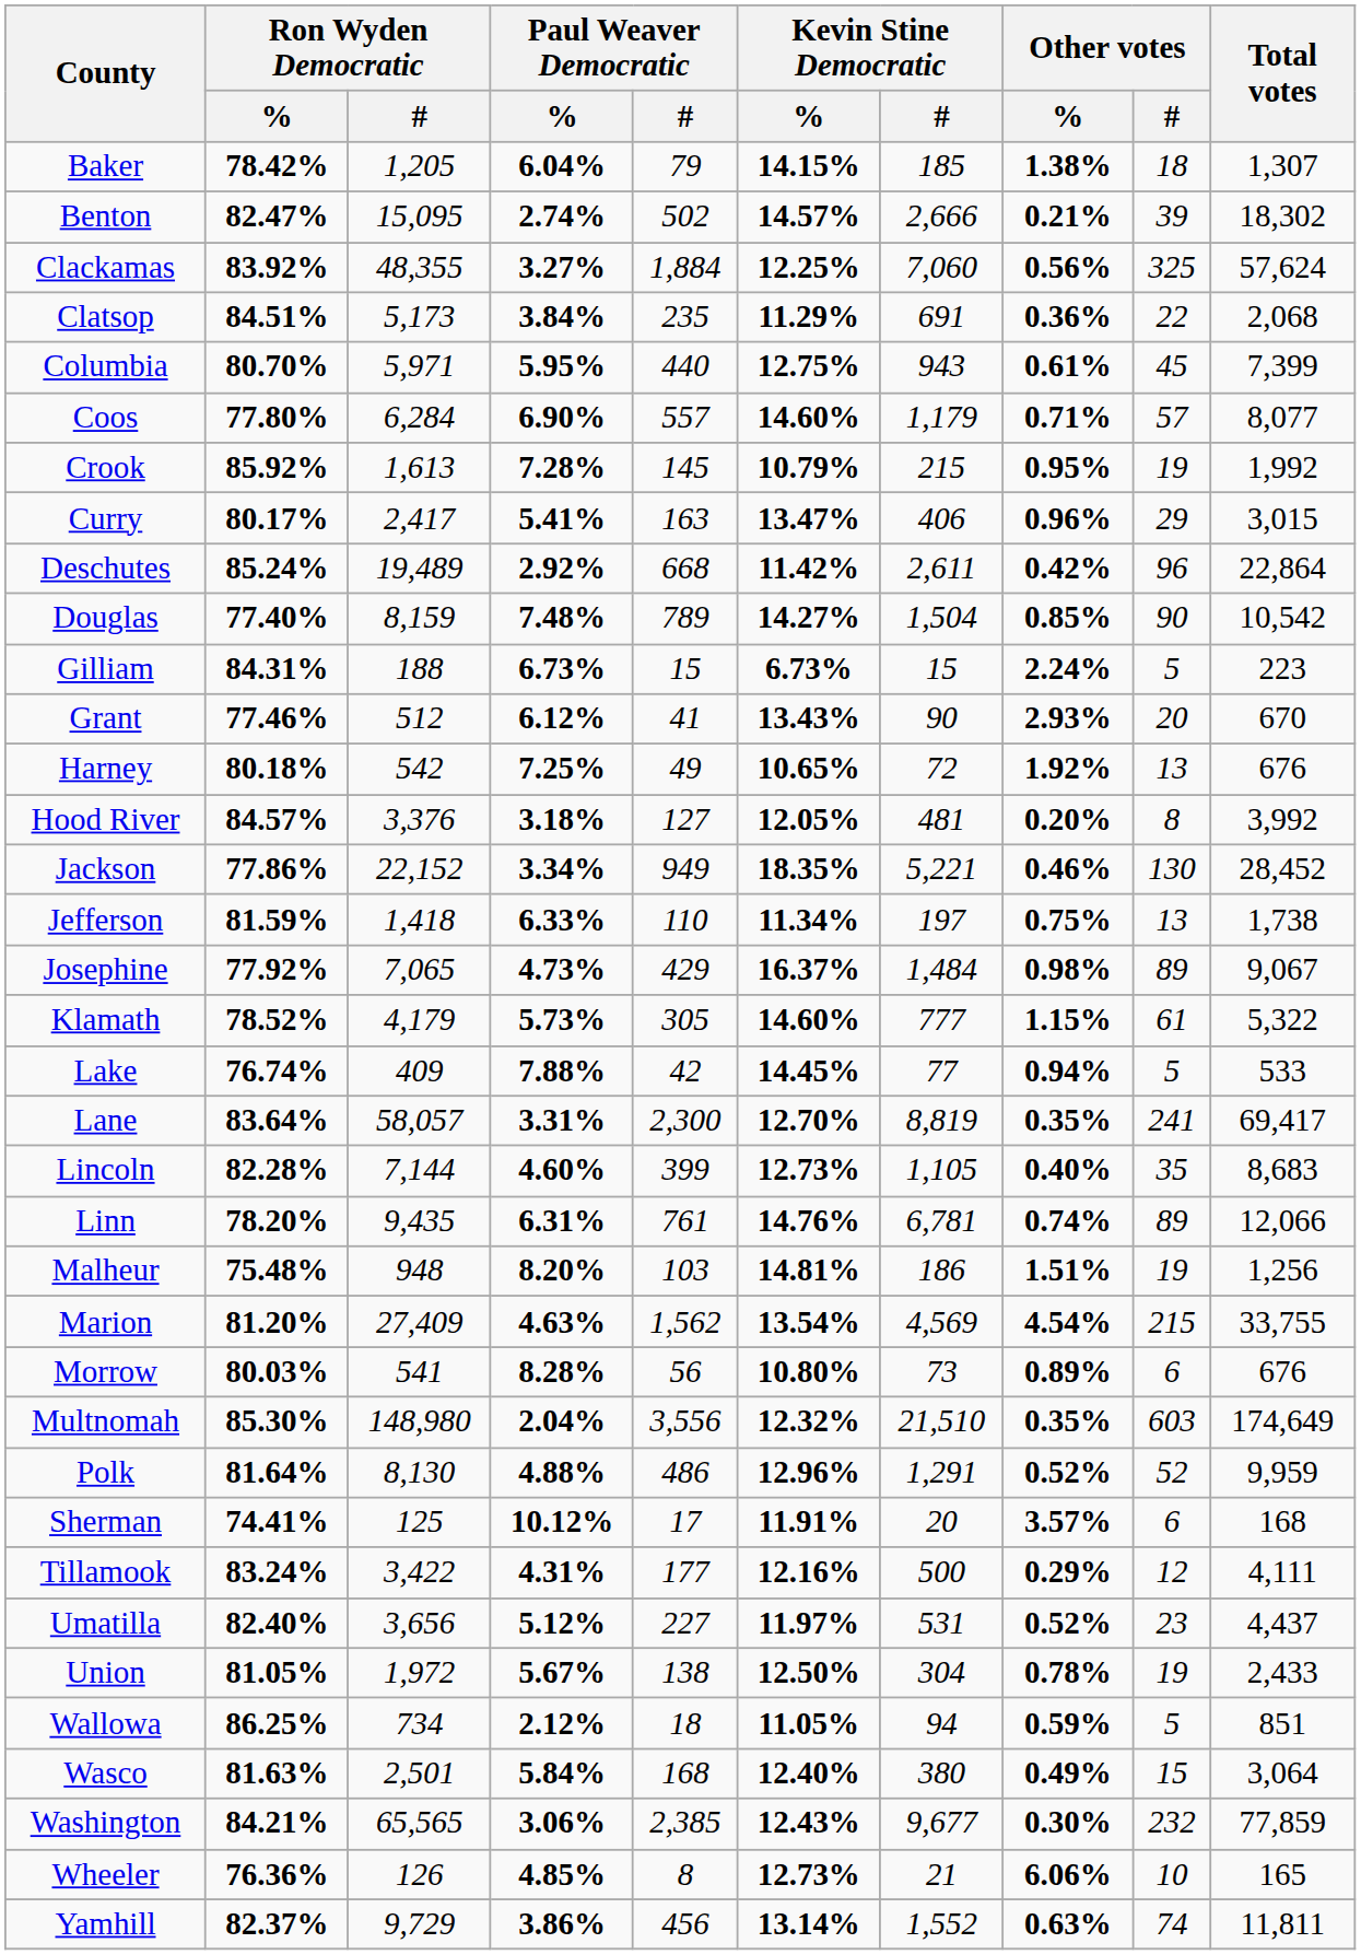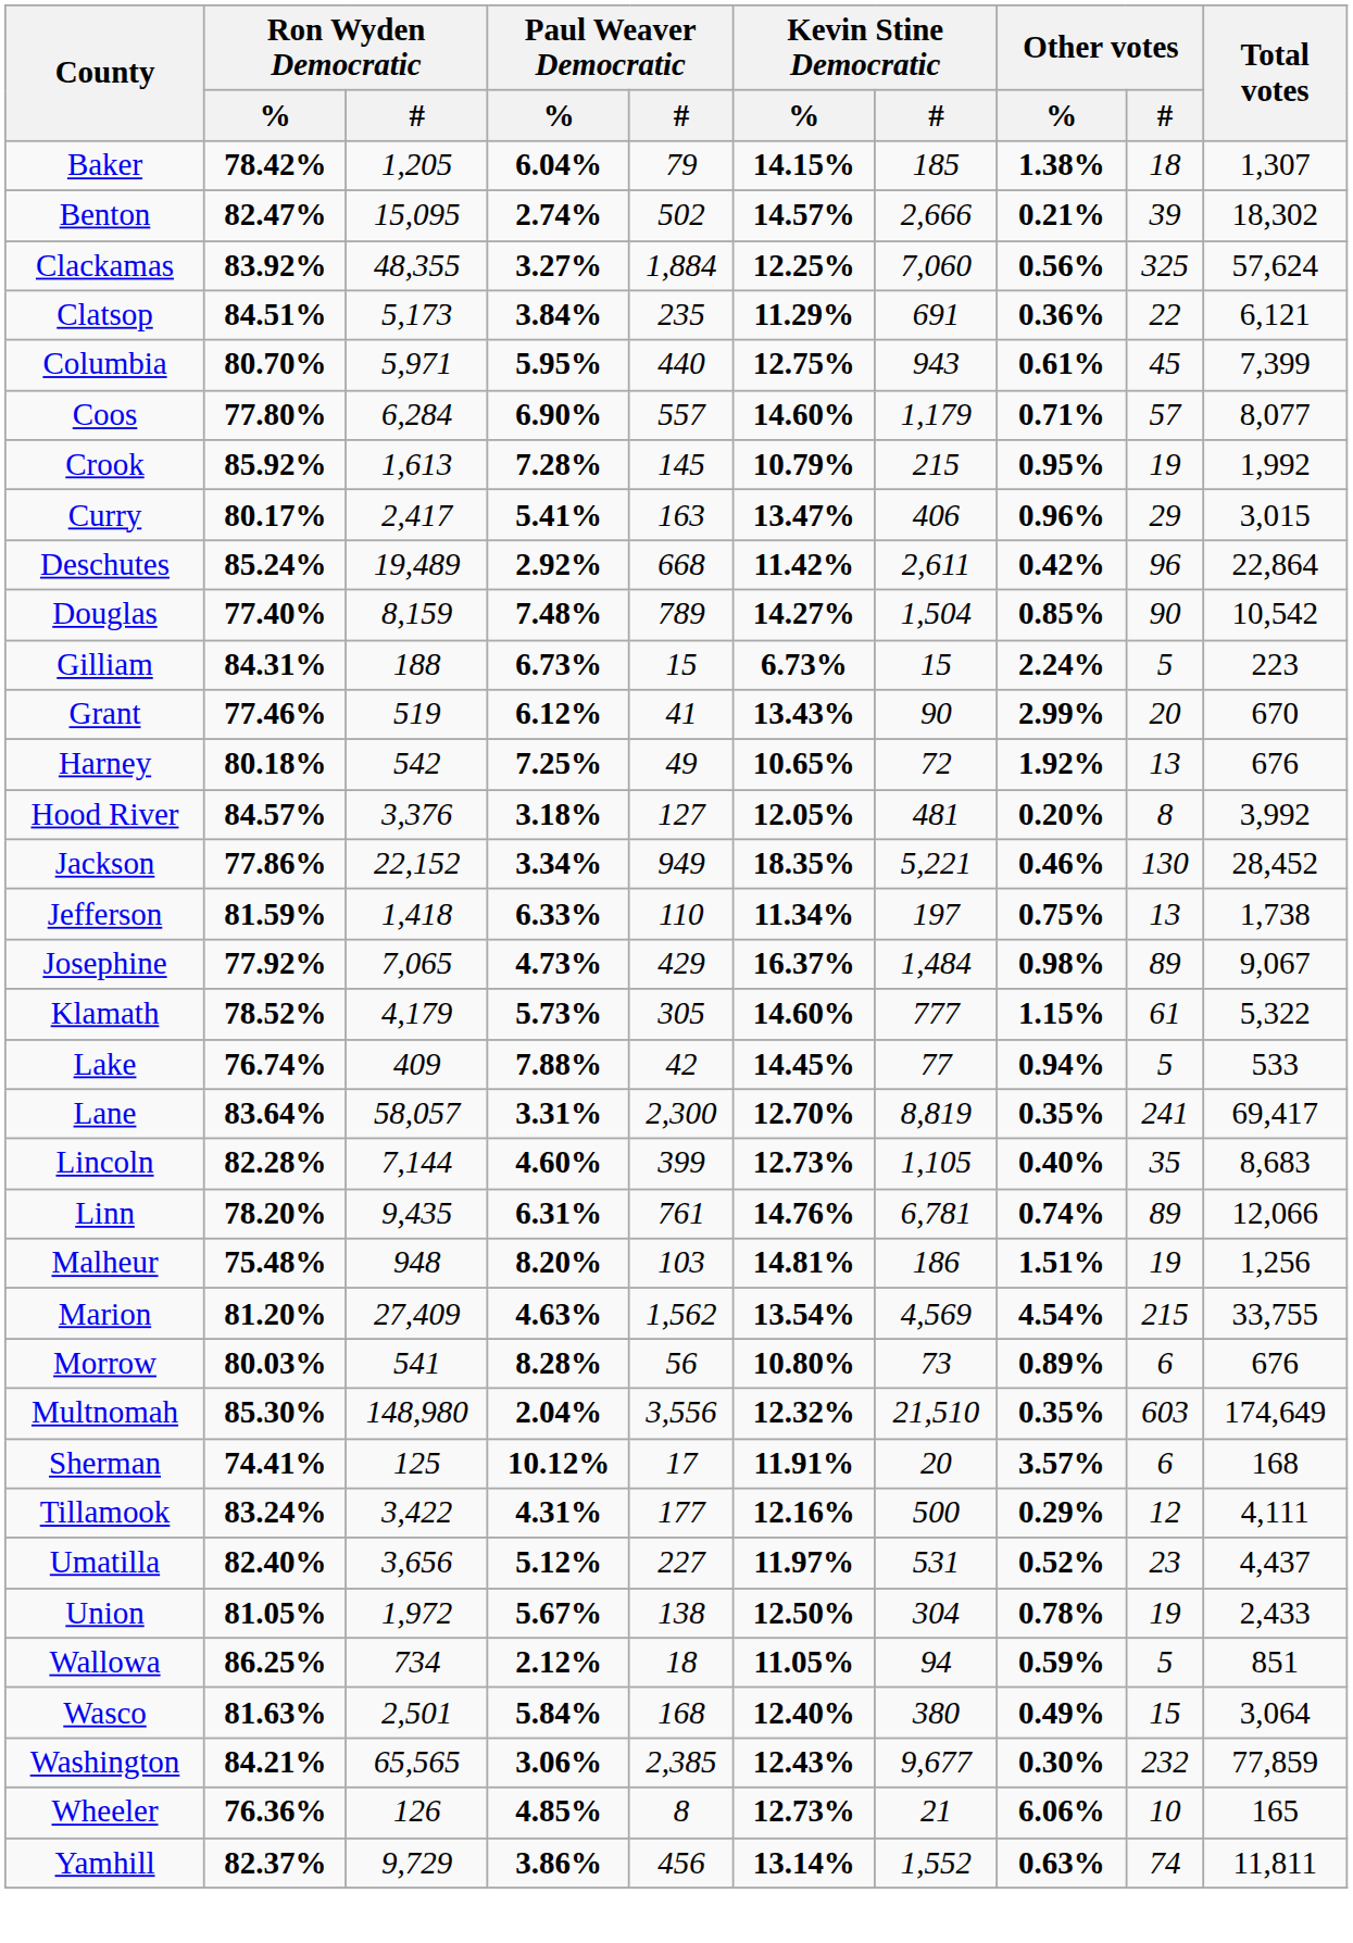 <table width="54%" class="wikitable sortable">
 <tr>
 <th rowspan="2" colspan="1" style="text-align:center">County</th>
 <th colspan="2" style="text-align: center;">Ron Wyden<br><em>Democratic</em></th>
 <th colspan="2" style="text-align: center;">Paul Weaver<br><em>Democratic</em></th>
 <th colspan="2" style="text-align: center;">Kevin Stine<br><em>Democratic</em></th>
 <th colspan="2" style="text-align: center;">Other votes</th>
 <th rowspan="2" colspan="1" style="text-align: center;">Total<br>votes</th>
 </tr>
 <tr>
 <th colspan="1" style="text-align: center;">%</th>
 <th colspan="1" style="text-align: center;">#</th>
 <th colspan="1" style="text-align: center;">%</th>
 <th colspan="1" style="text-align: center;">#</th>
 <th colspan="1" style="text-align: center;">%</th>
 <th colspan="1" style="text-align: center;">#</th>
 <th colspan="1" style="text-align: center;">%</th>
 <th colspan="1" style="text-align: center;">#</th>
 </tr>
 <tr>
 <td align="center"  ><a href='#'>Baker</a></td>
 <td align="center"><strong>78.42%</strong></td>
 <td align="center"><em>1,205</em></td>
 <td align="center"><strong>6.04%</strong></td>
 <td align="center"><em>79</em></td>
 <td align="center"><strong>14.15%</strong></td>
 <td align="center"><em>185</em></td>
 <td align="center"><strong>1.38%</strong></td>
 <td align="center"><em>18</em></td>
 <td align="center">1,307</td>
 </tr>
 <tr>
 <td align="center"  ><a href='#'>Benton</a></td>
 <td align="center"><strong>82.47%</strong></td>
 <td align="center"><em>15,095</em></td>
 <td align="center"><strong>2.74%</strong></td>
 <td align="center"><em>502</em></td>
 <td align="center"><strong>14.57%</strong></td>
 <td align="center"><em>2,666</em></td>
 <td align="center"><strong>0.21%</strong></td>
 <td align="center"><em>39</em></td>
 <td align="center">18,302</td>
 </tr>
 <tr>
 <td align="center"  ><a href='#'>Clackamas</a></td>
 <td align="center"><strong>83.92%</strong></td>
 <td align="center"><em>48,355</em></td>
 <td align="center"><strong>3.27%</strong></td>
 <td align="center"><em>1,884</em></td>
 <td align="center"><strong>12.25%</strong></td>
 <td align="center"><em>7,060</em></td>
 <td align="center"><strong>0.56%</strong></td>
 <td align="center"><em>325</em></td>
 <td align="center">57,624</td>
 </tr>
 <tr>
 <td align="center"  ><a href='#'>Clatsop</a></td>
 <td align="center"><strong>84.51%</strong></td>
 <td align="center"><em>5,173</em></td>
 <td align="center"><strong>3.84%</strong></td>
 <td align="center"><em>235</em></td>
 <td align="center"><strong>11.29%</strong></td>
 <td align="center"><em>691</em></td>
 <td align="center"><strong>0.36%</strong></td>
 <td align="center"><em>22</em></td>
-<td align="center">2,068</td>
+<td align="center">6,121</td>
 </tr>
 <tr>
 <td align="center"  ><a href='#'>Columbia</a></td>
 <td align="center"><strong>80.70%</strong></td>
 <td align="center"><em>5,971</em></td>
 <td align="center"><strong>5.95%</strong></td>
 <td align="center"><em>440</em></td>
 <td align="center"><strong>12.75%</strong></td>
 <td align="center"><em>943</em></td>
 <td align="center"><strong>0.61%</strong></td>
 <td align="center"><em>45</em></td>
 <td align="center">7,399</td>
 </tr>
 <tr>
 <td align="center"  ><a href='#'>Coos</a></td>
 <td align="center"><strong>77.80%</strong></td>
 <td align="center"><em>6,284</em></td>
 <td align="center"><strong>6.90%</strong></td>
 <td align="center"><em>557</em></td>
 <td align="center"><strong>14.60%</strong></td>
 <td align="center"><em>1,179</em></td>
 <td align="center"><strong>0.71%</strong></td>
 <td align="center"><em>57</em></td>
 <td align="center">8,077</td>
 </tr>
 <tr>
 <td align="center"  ><a href='#'>Crook</a></td>
 <td align="center"><strong>85.92%</strong></td>
 <td align="center"><em>1,613</em></td>
 <td align="center"><strong>7.28%</strong></td>
 <td align="center"><em>145</em></td>
 <td align="center"><strong>10.79%</strong></td>
 <td align="center"><em>215</em></td>
 <td align="center"><strong>0.95%</strong></td>
 <td align="center"><em>19</em></td>
 <td align="center">1,992</td>
 </tr>
 <tr>
 <td align="center"  ><a href='#'>Curry</a></td>
 <td align="center"><strong>80.17%</strong></td>
 <td align="center"><em>2,417</em></td>
 <td align="center"><strong>5.41%</strong></td>
 <td align="center"><em>163</em></td>
 <td align="center"><strong>13.47%</strong></td>
 <td align="center"><em>406</em></td>
 <td align="center"><strong>0.96%</strong></td>
 <td align="center"><em>29</em></td>
 <td align="center">3,015</td>
 </tr>
 <tr>
 <td align="center"  ><a href='#'>Deschutes</a></td>
 <td align="center"><strong>85.24%</strong></td>
 <td align="center"><em>19,489</em></td>
 <td align="center"><strong>2.92%</strong></td>
 <td align="center"><em>668</em></td>
 <td align="center"><strong>11.42%</strong></td>
 <td align="center"><em>2,611</em></td>
 <td align="center"><strong>0.42%</strong></td>
 <td align="center"><em>96</em></td>
 <td align="center">22,864</td>
 </tr>
 <tr>
 <td align="center"  ><a href='#'>Douglas</a></td>
 <td align="center"><strong>77.40%</strong></td>
 <td align="center"><em>8,159</em></td>
 <td align="center"><strong>7.48%</strong></td>
 <td align="center"><em>789</em></td>
 <td align="center"><strong>14.27%</strong></td>
 <td align="center"><em>1,504</em></td>
 <td align="center"><strong>0.85%</strong></td>
 <td align="center"><em>90</em></td>
 <td align="center">10,542</td>
 </tr>
 <tr>
 <td align="center"  ><a href='#'>Gilliam</a></td>
 <td align="center"><strong>84.31%</strong></td>
 <td align="center"><em>188</em></td>
 <td align="center"><strong>6.73%</strong></td>
 <td align="center"><em>15</em></td>
 <td align="center"><strong>6.73%</strong></td>
 <td align="center"><em>15</em></td>
 <td align="center"><strong>2.24%</strong></td>
 <td align="center"><em>5</em></td>
 <td align="center">223</td>
 </tr>
 <tr>
 <td align="center"  ><a href='#'>Grant</a></td>
 <td align="center"><strong>77.46%</strong></td>
-<td align="center"><em>512</em></td>
+<td align="center"><em>519</em></td>
 <td align="center"><strong>6.12%</strong></td>
 <td align="center"><em>41</em></td>
 <td align="center"><strong>13.43%</strong></td>
 <td align="center"><em>90</em></td>
-<td align="center"><strong>2.93%</strong></td>
+<td align="center"><strong>2.99%</strong></td>
 <td align="center"><em>20</em></td>
 <td align="center">670</td>
 </tr>
 <tr>
 <td align="center"  ><a href='#'>Harney</a></td>
 <td align="center"><strong>80.18%</strong></td>
 <td align="center"><em>542</em></td>
 <td align="center"><strong>7.25%</strong></td>
 <td align="center"><em>49</em></td>
 <td align="center"><strong>10.65%</strong></td>
 <td align="center"><em>72</em></td>
 <td align="center"><strong>1.92%</strong></td>
 <td align="center"><em>13</em></td>
 <td align="center">676</td>
 </tr>
 <tr>
 <td align="center"  ><a href='#'>Hood River</a></td>
 <td align="center"><strong>84.57%</strong></td>
 <td align="center"><em>3,376</em></td>
 <td align="center"><strong>3.18%</strong></td>
 <td align="center"><em>127</em></td>
 <td align="center"><strong>12.05%</strong></td>
 <td align="center"><em>481</em></td>
 <td align="center"><strong>0.20%</strong></td>
 <td align="center"><em>8</em></td>
 <td align="center">3,992</td>
 </tr>
 <tr>
 <td align="center"  ><a href='#'>Jackson</a></td>
 <td align="center"><strong>77.86%</strong></td>
 <td align="center"><em>22,152</em></td>
 <td align="center"><strong>3.34%</strong></td>
 <td align="center"><em>949</em></td>
 <td align="center"><strong>18.35%</strong></td>
 <td align="center"><em>5,221</em></td>
 <td align="center"><strong>0.46%</strong></td>
 <td align="center"><em>130</em></td>
 <td align="center">28,452</td>
 </tr>
 <tr>
 <td align="center"  ><a href='#'>Jefferson</a></td>
 <td align="center"><strong>81.59%</strong></td>
 <td align="center"><em>1,418</em></td>
 <td align="center"><strong>6.33%</strong></td>
 <td align="center"><em>110</em></td>
 <td align="center"><strong>11.34%</strong></td>
 <td align="center"><em>197</em></td>
 <td align="center"><strong>0.75%</strong></td>
 <td align="center"><em>13</em></td>
 <td align="center">1,738</td>
 </tr>
 <tr>
 <td align="center"  ><a href='#'>Josephine</a></td>
 <td align="center"><strong>77.92%</strong></td>
 <td align="center"><em>7,065</em></td>
 <td align="center"><strong>4.73%</strong></td>
 <td align="center"><em>429</em></td>
 <td align="center"><strong>16.37%</strong></td>
 <td align="center"><em>1,484</em></td>
 <td align="center"><strong>0.98%</strong></td>
 <td align="center"><em>89</em></td>
 <td align="center">9,067</td>
 </tr>
 <tr>
 <td align="center"  ><a href='#'>Klamath</a></td>
 <td align="center"><strong>78.52%</strong></td>
 <td align="center"><em>4,179</em></td>
 <td align="center"><strong>5.73%</strong></td>
 <td align="center"><em>305</em></td>
 <td align="center"><strong>14.60%</strong></td>
 <td align="center"><em>777</em></td>
 <td align="center"><strong>1.15%</strong></td>
 <td align="center"><em>61</em></td>
 <td align="center">5,322</td>
 </tr>
 <tr>
 <td align="center"  ><a href='#'>Lake</a></td>
 <td align="center"><strong>76.74%</strong></td>
 <td align="center"><em>409</em></td>
 <td align="center"><strong>7.88%</strong></td>
 <td align="center"><em>42</em></td>
 <td align="center"><strong>14.45%</strong></td>
 <td align="center"><em>77</em></td>
 <td align="center"><strong>0.94%</strong></td>
 <td align="center"><em>5</em></td>
 <td align="center">533</td>
 </tr>
 <tr>
 <td align="center"  ><a href='#'>Lane</a></td>
 <td align="center"><strong>83.64%</strong></td>
 <td align="center"><em>58,057</em></td>
 <td align="center"><strong>3.31%</strong></td>
 <td align="center"><em>2,300</em></td>
 <td align="center"><strong>12.70%</strong></td>
 <td align="center"><em>8,819</em></td>
 <td align="center"><strong>0.35%</strong></td>
 <td align="center"><em>241</em></td>
 <td align="center">69,417</td>
 </tr>
 <tr>
 <td align="center"  ><a href='#'>Lincoln</a></td>
 <td align="center"><strong>82.28%</strong></td>
 <td align="center"><em>7,144</em></td>
 <td align="center"><strong>4.60%</strong></td>
 <td align="center"><em>399</em></td>
 <td align="center"><strong>12.73%</strong></td>
 <td align="center"><em>1,105</em></td>
 <td align="center"><strong>0.40%</strong></td>
 <td align="center"><em>35</em></td>
 <td align="center">8,683</td>
 </tr>
 <tr>
 <td align="center"  ><a href='#'>Linn</a></td>
 <td align="center"><strong>78.20%</strong></td>
 <td align="center"><em>9,435</em></td>
 <td align="center"><strong>6.31%</strong></td>
 <td align="center"><em>761</em></td>
 <td align="center"><strong>14.76%</strong></td>
 <td align="center"><em>6,781</em></td>
 <td align="center"><strong>0.74%</strong></td>
 <td align="center"><em>89</em></td>
 <td align="center">12,066</td>
 </tr>
 <tr>
 <td align="center"  ><a href='#'>Malheur</a></td>
 <td align="center"><strong>75.48%</strong></td>
 <td align="center"><em>948</em></td>
 <td align="center"><strong>8.20%</strong></td>
 <td align="center"><em>103</em></td>
 <td align="center"><strong>14.81%</strong></td>
 <td align="center"><em>186</em></td>
 <td align="center"><strong>1.51%</strong></td>
 <td align="center"><em>19</em></td>
 <td align="center">1,256</td>
 </tr>
 <tr>
 <td align="center"  ><a href='#'>Marion</a></td>
 <td align="center"><strong>81.20%</strong></td>
 <td align="center"><em>27,409</em></td>
 <td align="center"><strong>4.63%</strong></td>
 <td align="center"><em>1,562</em></td>
 <td align="center"><strong>13.54%</strong></td>
 <td align="center"><em>4,569</em></td>
 <td align="center"><strong>4.54%</strong></td>
 <td align="center"><em>215</em></td>
 <td align="center">33,755</td>
 </tr>
 <tr>
 <td align="center"  ><a href='#'>Morrow</a></td>
 <td align="center"><strong>80.03%</strong></td>
 <td align="center"><em>541</em></td>
 <td align="center"><strong>8.28%</strong></td>
 <td align="center"><em>56</em></td>
 <td align="center"><strong>10.80%</strong></td>
 <td align="center"><em>73</em></td>
 <td align="center"><strong>0.89%</strong></td>
 <td align="center"><em>6</em></td>
 <td align="center">676</td>
 </tr>
 <tr>
 <td align="center"  ><a href='#'>Multnomah</a></td>
 <td align="center"><strong>85.30%</strong></td>
 <td align="center"><em>148,980</em></td>
 <td align="center"><strong>2.04%</strong></td>
 <td align="center"><em>3,556</em></td>
 <td align="center"><strong>12.32%</strong></td>
 <td align="center"><em>21,510</em></td>
 <td align="center"><strong>0.35%</strong></td>
 <td align="center"><em>603</em></td>
 <td align="center">174,649</td>
 </tr>
 <tr>
-<td align="center"  ><a href='#'>Polk</a></td>
-<td align="center"><strong>81.64%</strong></td>
-<td align="center"><em>8,130</em></td>
-<td align="center"><strong>4.88%</strong></td>
-<td align="center"><em>486</em></td>
-<td align="center"><strong>12.96%</strong></td>
-<td align="center"><em>1,291</em></td>
-<td align="center"><strong>0.52%</strong></td>
-<td align="center"><em>52</em></td>
-<td align="center">9,959</td>
-</tr>
-<tr>
 <td align="center"  ><a href='#'>Sherman</a></td>
 <td align="center"><strong>74.41%</strong></td>
 <td align="center"><em>125</em></td>
 <td align="center"><strong> 10.12%</strong></td>
 <td align="center"><em>17</em></td>
 <td align="center"><strong>11.91%</strong></td>
 <td align="center"><em>20</em></td>
 <td align="center"><strong>3.57%</strong></td>
 <td align="center"><em>6</em></td>
 <td align="center">168</td>
 </tr>
 <tr>
 <td align="center"  ><a href='#'>Tillamook</a></td>
 <td align="center"><strong>83.24%</strong></td>
 <td align="center"><em>3,422</em></td>
 <td align="center"><strong>4.31%</strong></td>
 <td align="center"><em>177</em></td>
 <td align="center"><strong>12.16%</strong></td>
 <td align="center"><em>500</em></td>
 <td align="center"><strong>0.29%</strong></td>
 <td align="center"><em>12</em></td>
 <td align="center">4,111</td>
 </tr>
 <tr>
 <td align="center"  ><a href='#'>Umatilla</a></td>
 <td align="center"><strong>82.40%</strong></td>
 <td align="center"><em>3,656</em></td>
 <td align="center"><strong>5.12%</strong></td>
 <td align="center"><em>227</em></td>
 <td align="center"><strong>11.97%</strong></td>
 <td align="center"><em>531</em></td>
 <td align="center"><strong>0.52%</strong></td>
 <td align="center"><em>23</em></td>
 <td align="center">4,437</td>
 </tr>
 <tr>
 <td align="center"  ><a href='#'>Union</a></td>
 <td align="center"><strong>81.05%</strong></td>
 <td align="center"><em>1,972</em></td>
 <td align="center"><strong>5.67%</strong></td>
 <td align="center"><em>138</em></td>
 <td align="center"><strong>12.50%</strong></td>
 <td align="center"><em>304</em></td>
 <td align="center"><strong>0.78%</strong></td>
 <td align="center"><em>19</em></td>
 <td align="center">2,433</td>
 </tr>
 <tr>
 <td align="center"  ><a href='#'>Wallowa</a></td>
 <td align="center"><strong>86.25%</strong></td>
 <td align="center"><em>734</em></td>
 <td align="center"><strong>2.12%</strong></td>
 <td align="center"><em>18</em></td>
 <td align="center"><strong>11.05%</strong></td>
 <td align="center"><em>94</em></td>
 <td align="center"><strong>0.59%</strong></td>
 <td align="center"><em>5</em></td>
 <td align="center">851</td>
 </tr>
 <tr>
 <td align="center"  ><a href='#'>Wasco</a></td>
 <td align="center"><strong>81.63%</strong></td>
 <td align="center"><em>2,501</em></td>
 <td align="center"><strong>5.84%</strong></td>
 <td align="center"><em>168</em></td>
 <td align="center"><strong>12.40%</strong></td>
 <td align="center"><em>380</em></td>
 <td align="center"><strong>0.49%</strong></td>
 <td align="center"><em>15</em></td>
 <td align="center">3,064</td>
 </tr>
 <tr>
 <td align="center"  ><a href='#'>Washington</a></td>
 <td align="center"><strong>84.21%</strong></td>
 <td align="center"><em>65,565</em></td>
 <td align="center"><strong>3.06%</strong></td>
 <td align="center"><em>2,385</em></td>
 <td align="center"><strong>12.43%</strong></td>
 <td align="center"><em>9,677</em></td>
 <td align="center"><strong>0.30%</strong></td>
 <td align="center"><em>232</em></td>
 <td align="center">77,859</td>
 </tr>
 <tr>
 <td align="center"  ><a href='#'>Wheeler</a></td>
 <td align="center"><strong>76.36%</strong></td>
 <td align="center"><em>126</em></td>
 <td align="center"><strong>4.85%</strong></td>
 <td align="center"><em>8</em></td>
 <td align="center"><strong>12.73%</strong></td>
 <td align="center"><em>21</em></td>
 <td align="center"><strong>6.06%</strong></td>
 <td align="center"><em>10</em></td>
 <td align="center">165</td>
 </tr>
 <tr>
 <td align="center"  ><a href='#'>Yamhill</a></td>
 <td align="center"><strong>82.37%</strong></td>
 <td align="center"><em>9,729</em></td>
 <td align="center"><strong>3.86%</strong></td>
 <td align="center"><em>456</em></td>
 <td align="center"><strong>13.14%</strong></td>
 <td align="center"><em>1,552</em></td>
 <td align="center"><strong>0.63%</strong></td>
 <td align="center"><em>74</em></td>
 <td align="center">11,811</td>
 </tr>
 </table>
